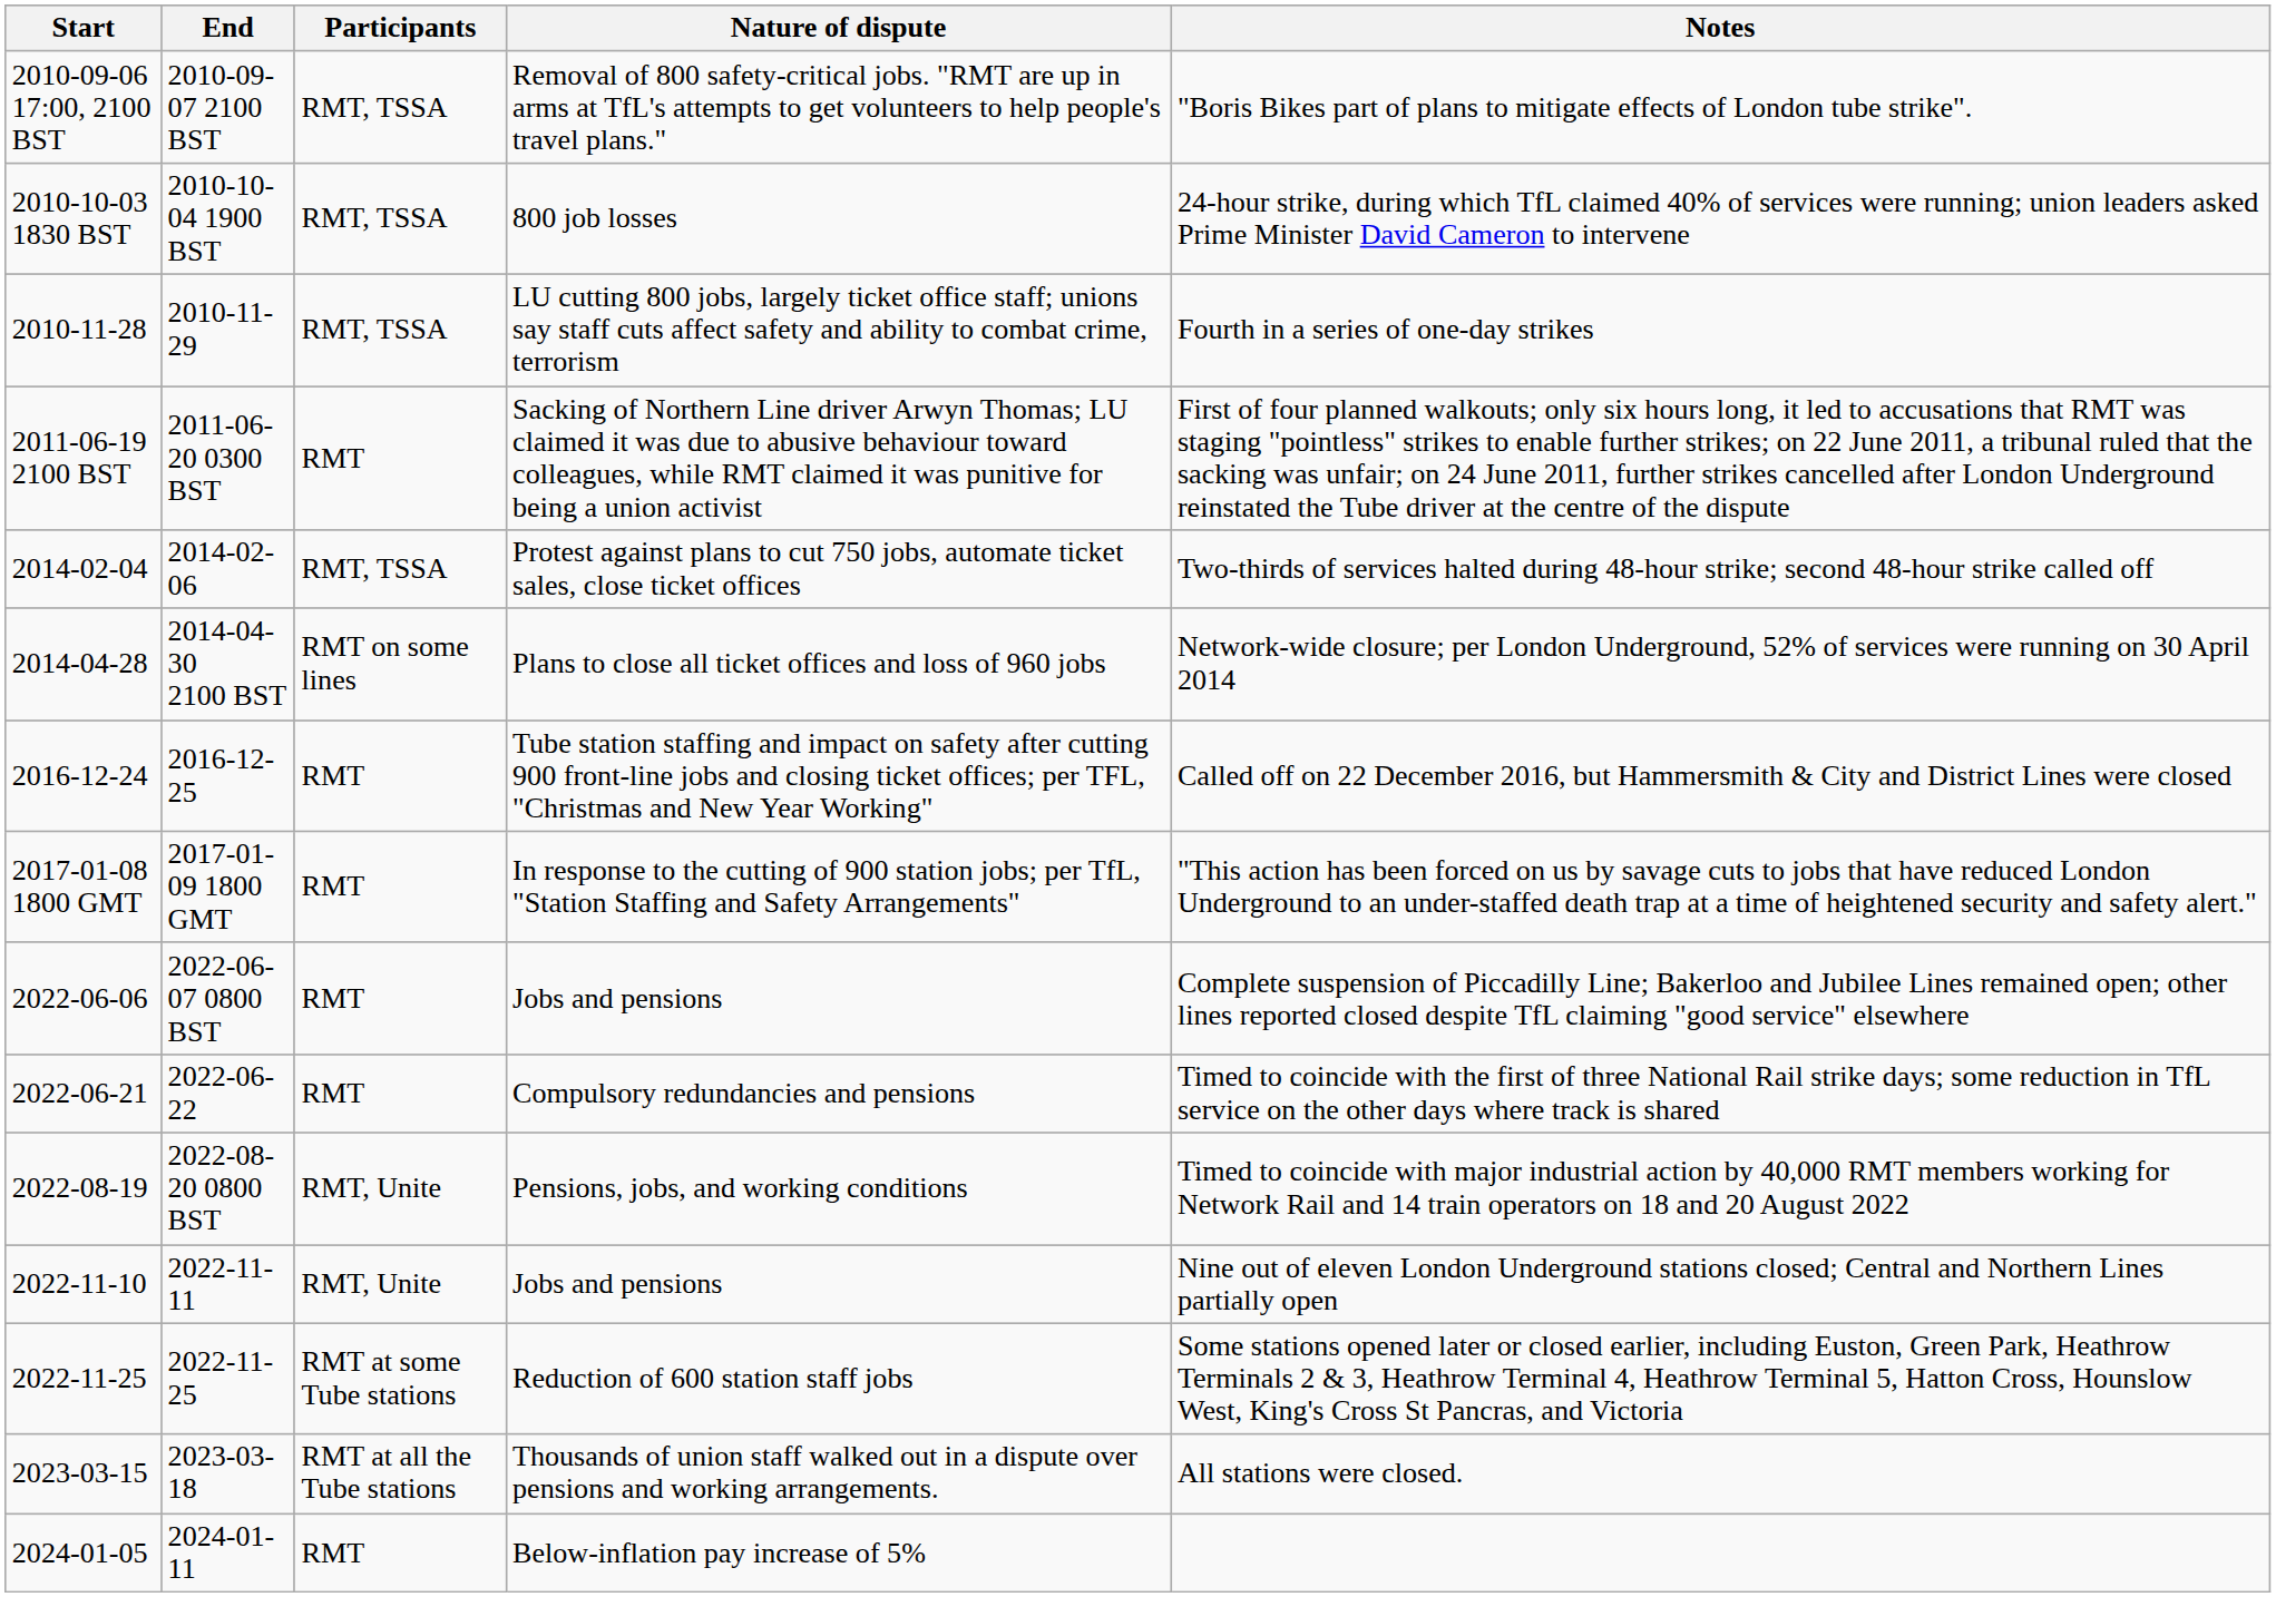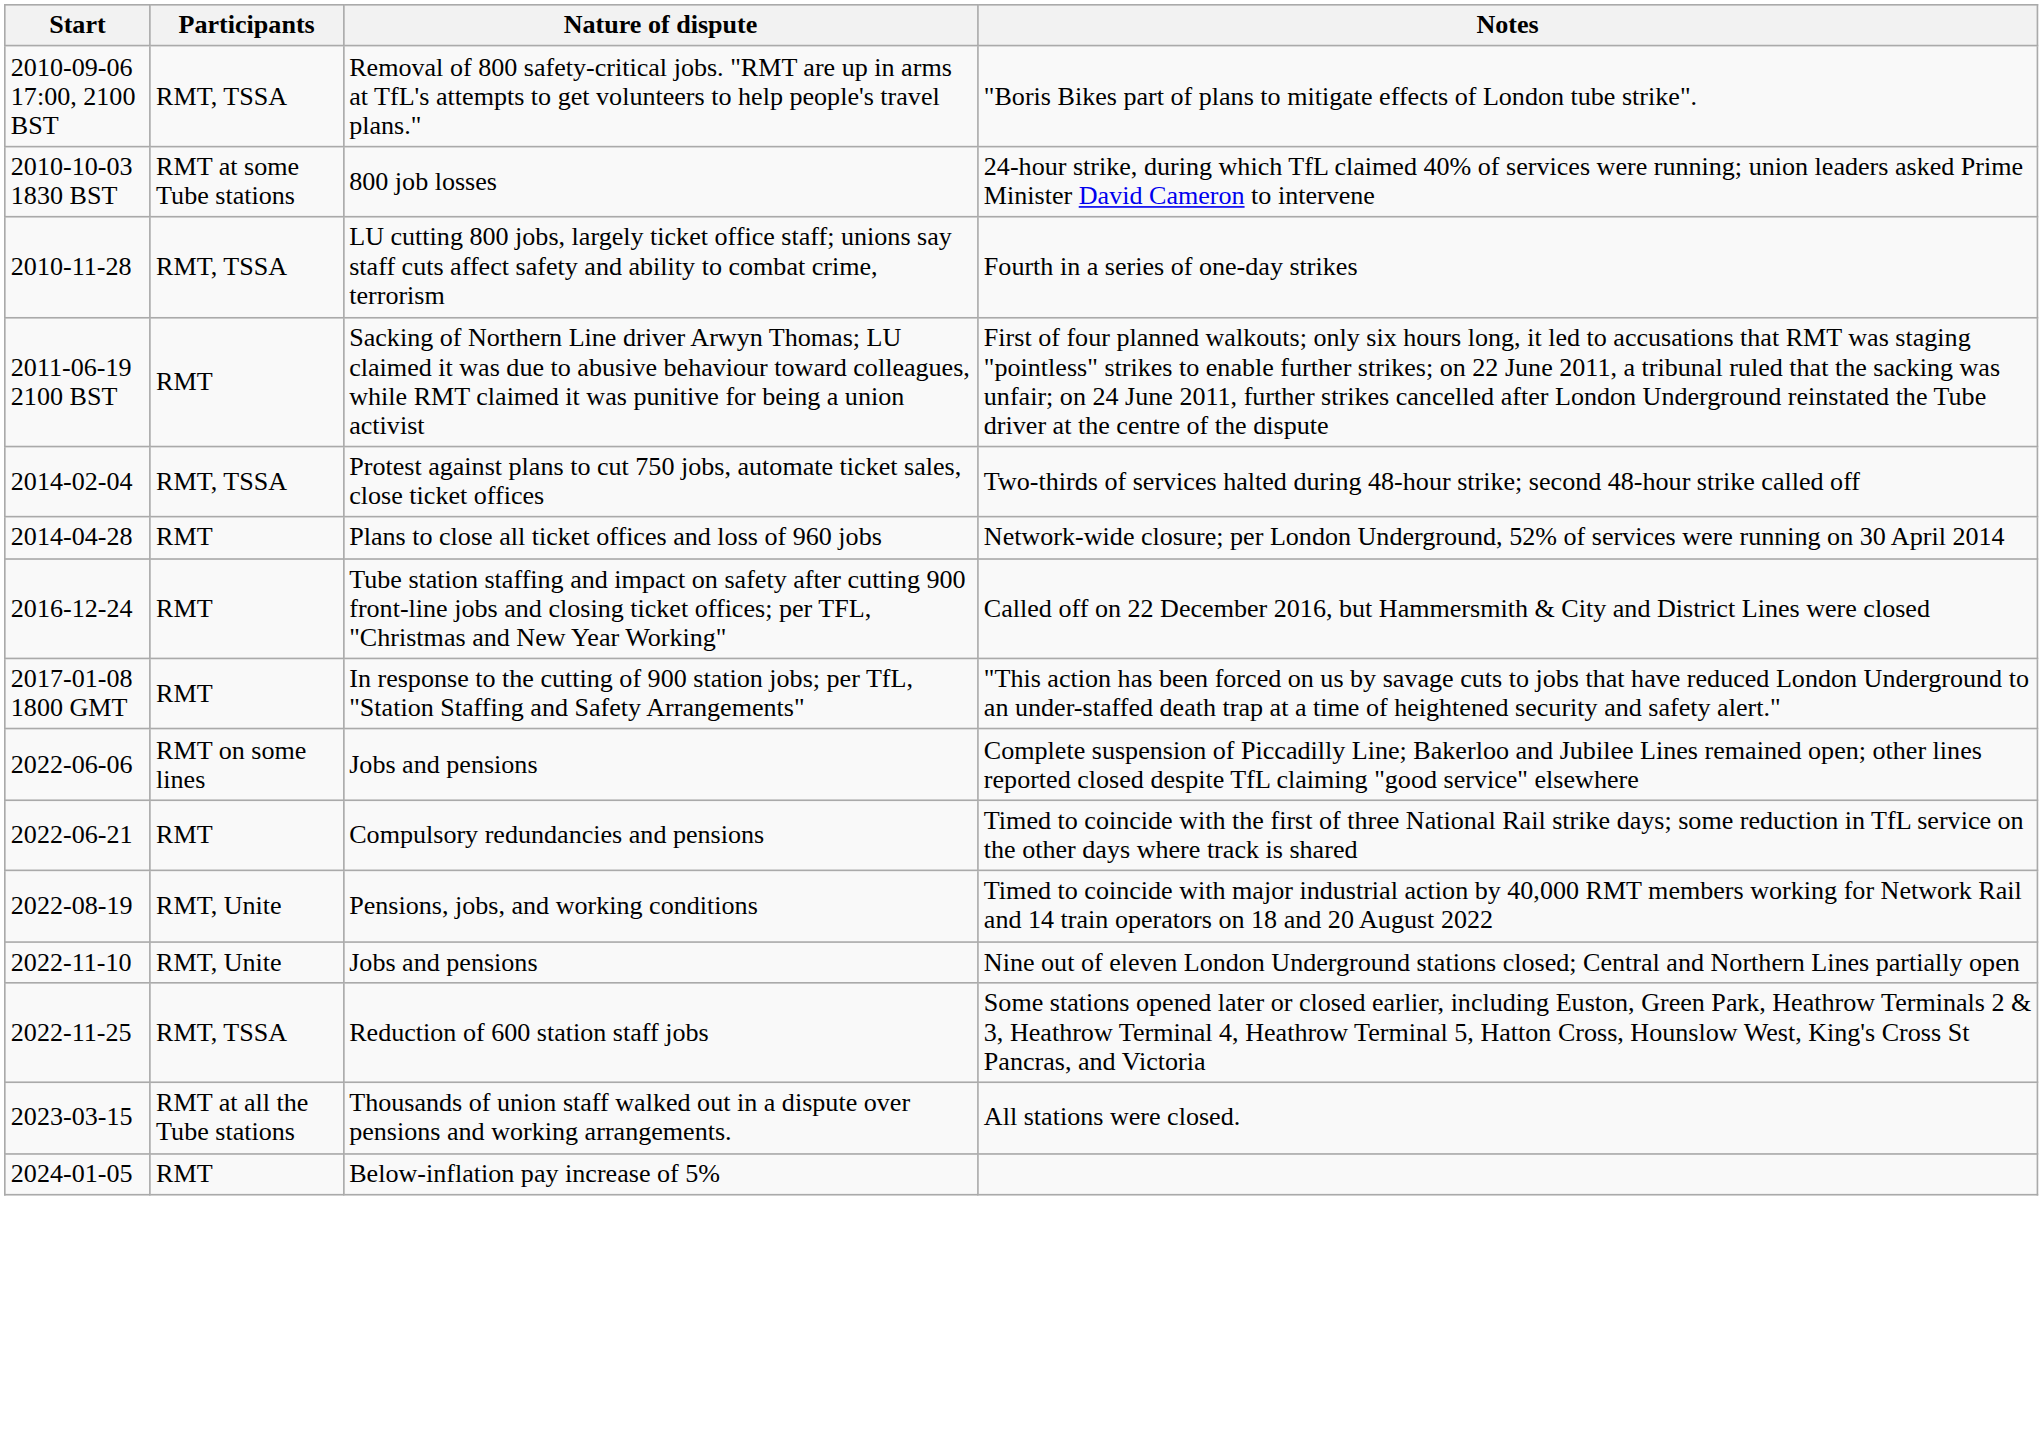 <table class="wikitable sortable">
 <tr>
 <th>Start</th>
-<th>End</th>
 <th>Participants</th>
 <th>Nature of dispute</th>
 <th>Notes</th>
 </tr>
 <tr>
 <td>2010-09-06 17:00, 2100 BST</td>
-<td>2010-09-07 2100 BST</td>
 <td>RMT, TSSA</td>
 <td>Removal of 800 safety-critical jobs. "RMT are up in arms at TfL's attempts to get volunteers to help people's travel plans."</td>
 <td>"Boris Bikes part of plans to mitigate effects of London tube strike".</td>
 </tr>
 <tr>
 <td>2010-10-03 1830 BST</td>
-<td>2010-10-04 1900 BST</td>
-<td>RMT, TSSA</td>
+<td>RMT at some Tube stations</td>
 <td>800 job losses</td>
 <td>24-hour strike, during which TfL claimed 40% of services were running; union leaders asked Prime Minister <a href='#'>David Cameron</a> to intervene</td>
 </tr>
 <tr>
 <td>2010-11-28</td>
-<td>2010-11-29</td>
 <td>RMT, TSSA</td>
 <td>LU cutting 800 jobs, largely ticket office staff; unions say staff cuts affect safety and ability to combat crime, terrorism</td>
 <td>Fourth in a series of one-day strikes</td>
 </tr>
 <tr>
 <td>2011-06-19 2100 BST</td>
-<td>2011-06-20 0300 BST</td>
 <td>RMT</td>
 <td>Sacking of Northern Line driver Arwyn Thomas; LU claimed it was due to abusive behaviour toward colleagues, while RMT claimed it was punitive for being a union activist</td>
 <td>First of four planned walkouts; only six hours long, it led to accusations that RMT was staging "pointless" strikes to enable further strikes; on 22 June 2011, a tribunal ruled that the sacking was unfair; on 24 June 2011, further strikes cancelled after London Underground reinstated the Tube driver at the centre of the dispute</td>
 </tr>
 <tr>
 <td>2014-02-04</td>
-<td>2014-02-06</td>
 <td>RMT, TSSA</td>
 <td>Protest against plans to cut 750 jobs, automate ticket sales, close ticket offices</td>
 <td>Two-thirds of services halted during 48-hour strike; second 48-hour strike called off</td>
 </tr>
 <tr>
 <td>2014-04-28</td>
-<td>2014-04-30<br>2100 BST</td>
-<td>RMT on some lines</td>
+<td>RMT</td>
 <td>Plans to close all ticket offices and loss of 960 jobs</td>
 <td>Network-wide closure; per London Underground, 52% of services were running on 30 April 2014</td>
 </tr>
 <tr>
 <td>2016-12-24</td>
-<td>2016-12-25</td>
 <td>RMT</td>
 <td>Tube station staffing and impact on safety after cutting 900 front-line jobs and closing ticket offices; per TFL, "Christmas and New Year Working"</td>
 <td>Called off on 22 December 2016, but Hammersmith & City and District Lines were closed</td>
 </tr>
 <tr>
 <td>2017-01-08 1800 GMT</td>
-<td>2017-01-09 1800 GMT</td>
 <td>RMT</td>
 <td>In response to the cutting of 900 station jobs; per TfL, "Station Staffing and Safety Arrangements"</td>
 <td>"This action has been forced on us by savage cuts to jobs that have reduced London Underground to an under-staffed death trap at a time of heightened security and safety alert."</td>
 </tr>
 <tr>
 <td>2022-06-06</td>
-<td>2022-06-07 0800 BST</td>
-<td>RMT</td>
+<td>RMT on some lines</td>
 <td>Jobs and pensions</td>
 <td>Complete suspension of Piccadilly Line; Bakerloo and Jubilee Lines remained open; other lines reported closed despite TfL claiming "good service" elsewhere</td>
 </tr>
 <tr>
 <td>2022-06-21</td>
-<td>2022-06-22</td>
 <td>RMT</td>
 <td>Compulsory redundancies and pensions</td>
 <td>Timed to coincide with the first of three National Rail strike days; some reduction in TfL service on the other days where track is shared</td>
 </tr>
 <tr>
 <td>2022-08-19</td>
-<td>2022-08-20 0800 BST</td>
 <td>RMT, Unite</td>
 <td>Pensions, jobs, and working conditions</td>
 <td>Timed to coincide with major industrial action by 40,000 RMT members working for Network Rail and 14 train operators on 18 and 20 August 2022</td>
 </tr>
 <tr>
 <td>2022-11-10</td>
-<td>2022-11-11</td>
 <td>RMT, Unite</td>
 <td>Jobs and pensions</td>
 <td>Nine out of eleven London Underground stations closed; Central and Northern Lines partially open</td>
 </tr>
 <tr>
 <td>2022-11-25</td>
-<td>2022-11-25</td>
-<td>RMT at some Tube stations</td>
+<td>RMT, TSSA</td>
 <td>Reduction of 600 station staff jobs</td>
 <td>Some stations opened later or closed earlier, including Euston, Green Park, Heathrow Terminals 2 & 3, Heathrow Terminal 4, Heathrow Terminal 5, Hatton Cross, Hounslow West, King's Cross St Pancras, and Victoria</td>
 </tr>
 <tr>
 <td>2023-03-15</td>
-<td>2023-03-18</td>
 <td>RMT at all the Tube stations</td>
 <td>Thousands of union staff walked out in a dispute over pensions and working arrangements.</td>
 <td>All stations were closed.</td>
 </tr>
 <tr>
 <td>2024-01-05</td>
-<td>2024-01-11</td>
 <td>RMT</td>
 <td>Below-inflation pay increase of 5%</td>
 <td></td>
 </tr>
 </table>
